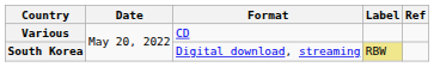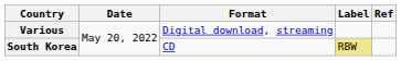 <table class="wikitable plainrowheaders">
 <tr>
 <th>Country</th>
 <th>Date</th>
 <th>Format</th>
 <th>Label</th>
 <th>Ref</th>
 </tr>
 <tr>
 <th scope="row">Various</th>
 <td rowspan="2">May 20, 2022</td>
-<td><a href='#'>CD</a></td>
+<td><a href='#'>Digital download</a>, <a href='#'>streaming</a></td>
 <td></td>
 <td></td>
 </tr>
 <tr>
 <th scope="row">South Korea</th>
-<td><a href='#'>Digital download</a>, <a href='#'>streaming</a></td>
+<td><a href='#'>CD</a></td>
 <td style="background: khaki;">RBW</td>
 <td></td>
 </tr>
 </table>
